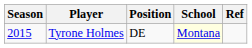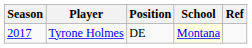 <table class="wikitable">
 <tr>
 <th bgcolor="#e5e5e5">Season</th>
 <th bgcolor="#e5e5e5">Player</th>
 <th bgcolor="#e5e5e5">Position</th>
 <th bgcolor="#e5e5e5">School</th>
 <th bgcolor="#e5e5e5">Ref</th>
 </tr>
 <tr>
-<td><a href='#'>2015</a></td>
+<td><a href='#'>2017</a></td>
 <td><a href='#'>Tyrone Holmes</a></td>
 <td>DE</td>
 <td style="background: lightyellow;"><a href='#'>Montana</a></td>
 <td></td>
 </tr>
 </table>
